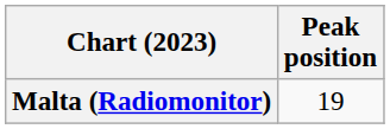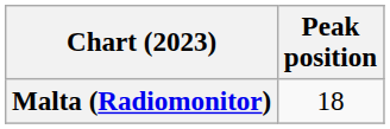 <table class="wikitable plainrowheaders" style="text-align:center">
 <tr>
 <th scope="col">Chart (2023)</th>
 <th scope="col">Peak<br>position</th>
 </tr>
 <tr>
 <th scope="row">Malta (<a href='#'>Radiomonitor</a>)</th>
-<td>19</td>
+<td>18</td>
 </tr>
 </table>
